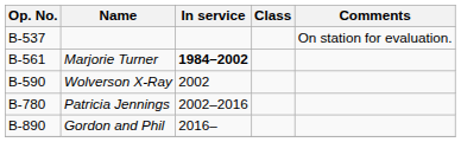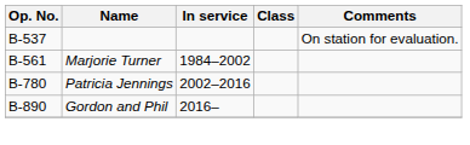 <table class="wikitable">
 <tr>
 <th>Op. No.</th>
 <th>Name</th>
 <th>In service</th>
 <th>Class</th>
 <th>Comments</th>
 </tr>
 <tr>
 <td>B-537</td>
 <td></td>
 <td></td>
 <td></td>
 <td>On station for evaluation.</td>
 </tr>
 <tr>
 <td>B-561</td>
 <td><em>Marjorie Turner</em></td>
-<td><strong>1984–2002</strong></td>
-<td></td>
-<td></td>
-</tr>
-<tr>
-<td>B-590</td>
-<td><em>Wolverson X-Ray</em></td>
-<td>2002</td>
+<td>1984–2002</td>
 <td></td>
 <td></td>
 </tr>
 <tr>
 <td>B-780</td>
 <td><em>Patricia Jennings</em></td>
 <td>2002–2016</td>
 <td></td>
 <td></td>
 </tr>
 <tr>
 <td>B-890</td>
 <td><em>Gordon and Phil</em></td>
 <td>2016–</td>
 <td></td>
 <td></td>
 </tr>
 <tr>
 </tr>
 </table>
